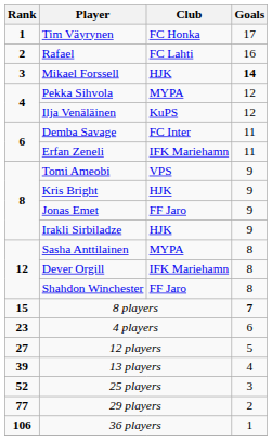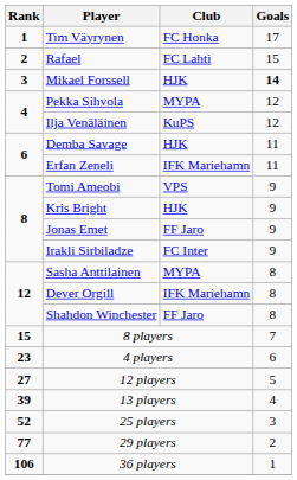 <table class="wikitable" style="text-align:center">
 <tr>
 <th>Rank</th>
 <th>Player</th>
 <th>Club</th>
 <th>Goals</th>
 </tr>
 <tr>
 <td rowspan="1"><strong>1</strong></td>
 <td align="left"> <a href='#'>Tim Väyrynen</a></td>
 <td align="left"><a href='#'>FC Honka</a></td>
 <td>17</td>
 </tr>
 <tr>
 <td rowspan="1"><strong>2</strong></td>
 <td align="left"> <a href='#'>Rafael</a></td>
 <td align="left"><a href='#'>FC Lahti</a></td>
-<td>16</td>
+<td>15</td>
 </tr>
 <tr>
 <td rowspan="1"><strong>3</strong></td>
 <td align="left"> <a href='#'>Mikael Forssell</a></td>
 <td align="left"><a href='#'>HJK</a></td>
 <td><strong>14</strong></td>
 </tr>
 <tr>
 <td rowspan="2"><strong>4</strong></td>
 <td align="left"> <a href='#'>Pekka Sihvola</a></td>
 <td align="left"><a href='#'>MYPA</a></td>
 <td>12</td>
 </tr>
 <tr>
 <td align="left"> <a href='#'>Ilja Venäläinen</a></td>
 <td align="left"><a href='#'>KuPS</a></td>
 <td>12</td>
 </tr>
 <tr>
 <td rowspan="2"><strong>6</strong></td>
 <td align="left"> <a href='#'>Demba Savage</a></td>
-<td align="left"><a href='#'>FC Inter</a></td>
+<td align="left"><a href='#'>HJK</a></td>
 <td>11</td>
 </tr>
 <tr>
 <td align="left"> <a href='#'>Erfan Zeneli</a></td>
 <td align="left"><a href='#'>IFK Mariehamn</a></td>
 <td>11</td>
 </tr>
 <tr>
 <td rowspan="4"><strong>8</strong></td>
 <td align="left"> <a href='#'>Tomi Ameobi</a></td>
 <td align="left"><a href='#'>VPS</a></td>
 <td>9</td>
 </tr>
 <tr>
 <td align="left"> <a href='#'>Kris Bright</a></td>
 <td align="left"><a href='#'>HJK</a></td>
 <td>9</td>
 </tr>
 <tr>
 <td align="left"> <a href='#'>Jonas Emet</a></td>
 <td align="left"><a href='#'>FF Jaro</a></td>
 <td>9</td>
 </tr>
 <tr>
 <td align="left"> <a href='#'>Irakli Sirbiladze</a></td>
-<td align="left"><a href='#'>HJK</a></td>
+<td align="left"><a href='#'>FC Inter</a></td>
 <td>9</td>
 </tr>
 <tr>
 <td rowspan="3"><strong>12</strong></td>
 <td align="left"> <a href='#'>Sasha Anttilainen</a></td>
 <td align="left"><a href='#'>MYPA</a></td>
 <td>8</td>
 </tr>
 <tr>
 <td align="left"> <a href='#'>Dever Orgill</a></td>
 <td align="left"><a href='#'>IFK Mariehamn</a></td>
 <td>8</td>
 </tr>
 <tr>
 <td align="left"> <a href='#'>Shahdon Winchester</a></td>
 <td align="left"><a href='#'>FF Jaro</a></td>
 <td>8</td>
 </tr>
 <tr>
 <td rowspan=1 align="center"><strong>15</strong></td>
 <td colspan=2 align="center"><em>8 players</em></td>
-<td rowspan=1 align="center"><strong>7</strong></td>
+<td rowspan=1 align="center">7</td>
 </tr>
 <tr>
 <td rowspan=1 align="center"><strong>23</strong></td>
 <td colspan=2 align="center"><em>4 players</em></td>
 <td rowspan=1 align="center">6</td>
 </tr>
 <tr>
 <td rowspan=1 align="center"><strong>27</strong></td>
 <td colspan=2 align="center"><em>12 players</em></td>
 <td rowspan=1 align="center">5</td>
 </tr>
 <tr>
 <td rowspan=1 align="center"><strong>39</strong></td>
 <td colspan=2 align="center"><em>13 players</em></td>
 <td rowspan=1 align="center">4</td>
 </tr>
 <tr>
 <td rowspan=1 align="center"><strong>52</strong></td>
 <td colspan=2 align="center"><em>25 players</em></td>
 <td rowspan=1 align="center">3</td>
 </tr>
 <tr>
 <td rowspan=1 align="center"><strong>77</strong></td>
 <td colspan=2 align="center"><em>29 players</em></td>
 <td rowspan=1 align="center">2</td>
 </tr>
 <tr>
 <td rowspan=1 align="center"><strong>106</strong></td>
 <td colspan=2 align="center"><em>36 players</em></td>
 <td rowspan=1 align="center">1</td>
 </tr>
 <tr>
 </tr>
 </table>
